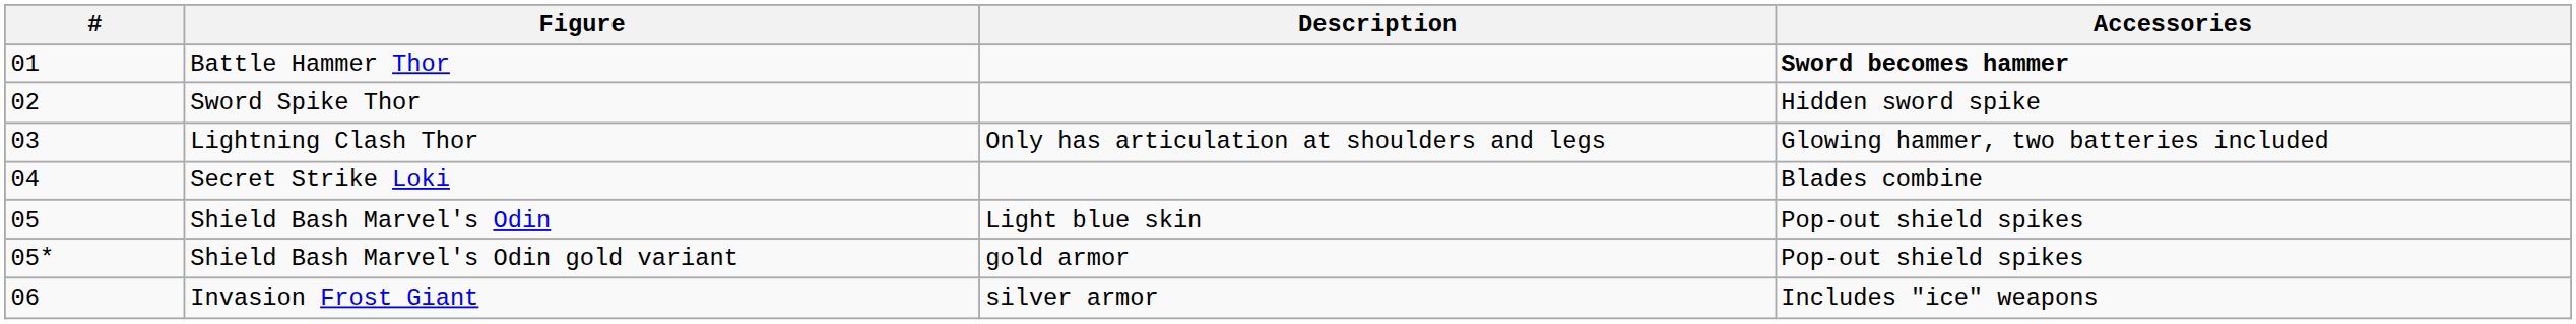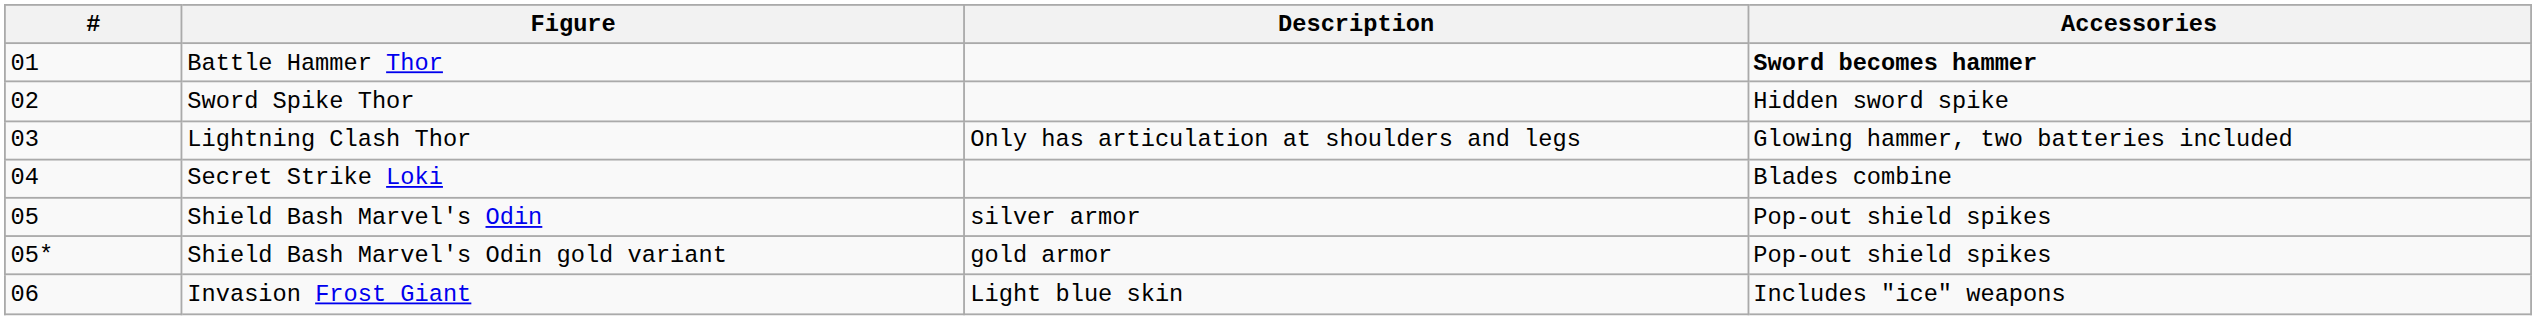 <table class="wikitable" width="70%">
 <tr>
 <th width=7%>#</th>
 <th width=31%>Figure</th>
 <th width=31%>Description</th>
 <th width=31%>Accessories</th>
 </tr>
 <tr>
 <td>01</td>
 <td>Battle Hammer <a href='#'>Thor</a></td>
 <td></td>
 <td><strong>Sword becomes hammer</strong></td>
 </tr>
 <tr>
 <td>02</td>
 <td>Sword Spike Thor</td>
 <td></td>
 <td>Hidden sword spike</td>
 </tr>
 <tr>
 <td>03</td>
 <td>Lightning Clash Thor</td>
 <td>Only has articulation at shoulders and legs</td>
 <td>Glowing hammer, two batteries included</td>
 </tr>
 <tr>
 <td>04</td>
 <td>Secret Strike <a href='#'>Loki</a></td>
 <td></td>
 <td>Blades combine</td>
 </tr>
 <tr>
 <td>05</td>
 <td>Shield Bash Marvel's <a href='#'>Odin</a></td>
-<td>Light blue skin</td>
+<td>silver armor</td>
 <td>Pop-out shield spikes</td>
 </tr>
 <tr>
 <td>05*</td>
 <td>Shield Bash Marvel's Odin gold variant</td>
 <td>gold armor</td>
 <td>Pop-out shield spikes</td>
 </tr>
 <tr>
 <td>06</td>
 <td>Invasion <a href='#'>Frost Giant</a></td>
-<td>silver armor</td>
+<td>Light blue skin</td>
 <td>Includes "ice" weapons</td>
 </tr>
 </table>
